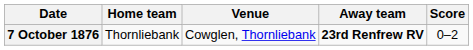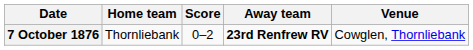 <table class="wikitable football-result-list" style="max-width: 80em; text-align: center">
 <tr>
 <th scope="col">Date</th>
 <th scope="col">Home team</th>
+<th scope="col">Score</th>
+<th scope="col">Away team</th>
 <th scope="col">Venue</th>
-<th scope="col">Away team</th>
-<th scope="col">Score</th>
 </tr>
 <tr>
 <th scope="row">7 October 1876</th>
 <td align=right>Thornliebank</td>
+<td>0–2</td>
+<td align=left><strong>23rd Renfrew RV</strong></td>
 <td align=left>Cowglen, <a href='#'>Thornliebank</a></td>
-<td align=left><strong>23rd Renfrew RV</strong></td>
-<td>0–2</td>
 </tr>
 </table>
